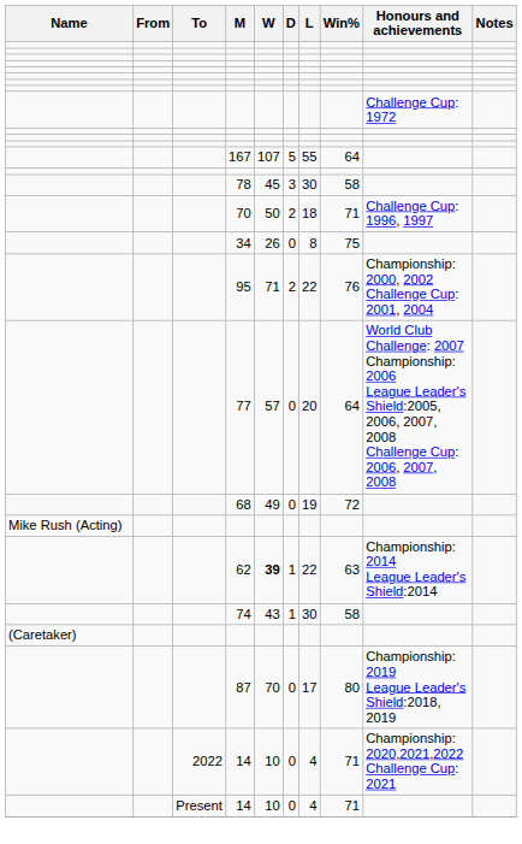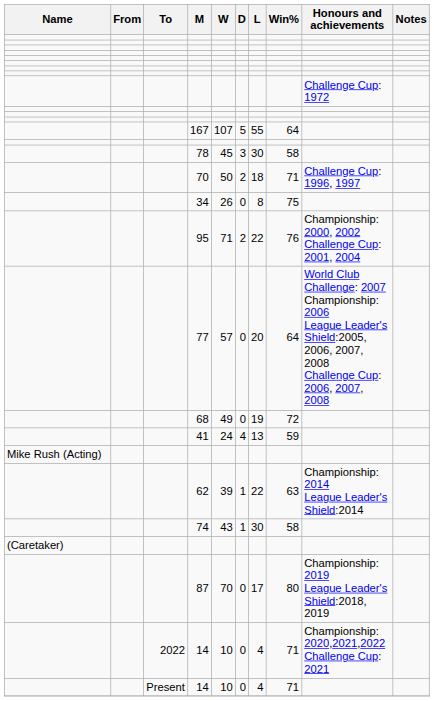 <table class="wikitable sortable" style="text-align: center;">
 <tr>
 <th width=25%>Name</th>
 <th>From</th>
 <th>To</th>
 <th>M</th>
 <th>W</th>
 <th>D</th>
 <th>L</th>
 <th>Win%</th>
 <th class="unsortable">Honours and achievements</th>
 <th class="unsortable">Notes</th>
 </tr>
 <tr>
 <td align=left></td>
 <td align=right></td>
 <td align=right></td>
 <td></td>
 <td></td>
 <td></td>
 <td></td>
 <td></td>
 <td align=left></td>
 <td></td>
 </tr>
 <tr>
 <td align=left></td>
 <td align=right></td>
 <td align=right></td>
 <td></td>
 <td></td>
 <td></td>
 <td></td>
 <td></td>
 <td align=left></td>
 <td></td>
 </tr>
 <tr>
 <td align=left></td>
 <td align=right></td>
 <td align=right></td>
 <td></td>
 <td></td>
 <td></td>
 <td></td>
 <td></td>
 <td align=left></td>
 <td></td>
 </tr>
 <tr>
 <td align=left></td>
 <td align=right></td>
 <td align=right></td>
 <td></td>
 <td></td>
 <td></td>
 <td></td>
 <td></td>
 <td align=left></td>
 <td></td>
 </tr>
 <tr>
 <td align=left></td>
 <td align=right></td>
 <td align=right></td>
 <td></td>
 <td></td>
 <td></td>
 <td></td>
 <td></td>
 <td align=left></td>
 <td></td>
 </tr>
 <tr>
 <td align=left></td>
 <td align=right></td>
 <td align=right></td>
 <td></td>
 <td></td>
 <td></td>
 <td></td>
 <td></td>
 <td align=left></td>
 <td></td>
 </tr>
 <tr>
 <td align=left></td>
 <td align=right></td>
 <td align=right></td>
 <td></td>
 <td></td>
 <td></td>
 <td></td>
 <td></td>
 <td align=left></td>
 <td></td>
 </tr>
 <tr>
 <td align=left></td>
 <td align=right></td>
 <td align=right></td>
 <td></td>
 <td></td>
 <td></td>
 <td></td>
 <td></td>
 <td align=left></td>
 <td></td>
 </tr>
 <tr>
 <td align=left></td>
 <td align=right></td>
 <td align=right></td>
 <td></td>
 <td></td>
 <td></td>
 <td></td>
 <td></td>
 <td align=left><a href='#'>Challenge Cup</a>: <a href='#'>1972</a></td>
 <td></td>
 </tr>
 <tr>
 <td align=left></td>
 <td align=right></td>
 <td align=right></td>
 <td></td>
 <td></td>
 <td></td>
 <td></td>
 <td></td>
 <td align=left></td>
 <td></td>
 </tr>
 <tr>
 <td align=left></td>
 <td align=right></td>
 <td align=right></td>
 <td></td>
 <td></td>
 <td></td>
 <td></td>
 <td></td>
 <td align=left></td>
 <td></td>
 </tr>
 <tr>
 <td align=left></td>
 <td align=right></td>
 <td align=right></td>
 <td></td>
 <td></td>
 <td></td>
 <td></td>
 <td></td>
 <td align=left></td>
 <td></td>
 </tr>
 <tr>
 <td align=left></td>
 <td align=right></td>
 <td align=right></td>
 <td align=right>167</td>
 <td align=right>107</td>
 <td align=right>5</td>
 <td align=right>55</td>
 <td align=right>64</td>
 <td align=left></td>
 <td></td>
 </tr>
 <tr>
 <td align=left></td>
 <td align=right></td>
 <td align=right></td>
 <td align=right></td>
 <td align=right></td>
 <td align=right></td>
 <td align=right></td>
 <td align=right></td>
 <td align=left></td>
 <td></td>
 </tr>
 <tr>
 <td align=left></td>
 <td align=right></td>
 <td align=right></td>
 <td align=right>78</td>
 <td align=right>45</td>
 <td align=right>3</td>
 <td align=right>30</td>
 <td align=right>58</td>
 <td align=left></td>
 <td></td>
 </tr>
 <tr>
 <td align=left></td>
 <td align=right></td>
 <td align=right></td>
 <td align=right>70</td>
 <td align=right>50</td>
 <td align=right>2</td>
 <td align=right>18</td>
 <td align=right>71</td>
 <td align=left><a href='#'>Challenge Cup</a>: <a href='#'>1996</a>, <a href='#'>1997</a></td>
 <td></td>
 </tr>
 <tr>
 <td align=left></td>
 <td align=right></td>
 <td align=right></td>
 <td align=right>34</td>
 <td align=right>26</td>
 <td align=right>0</td>
 <td align=right>8</td>
 <td align=right>75</td>
 <td align=left></td>
 <td></td>
 </tr>
 <tr>
 <td align=left></td>
 <td align=right></td>
 <td align=right></td>
 <td align=right>95</td>
 <td align=right>71</td>
 <td align=right>2</td>
 <td align=right>22</td>
 <td align=right>76</td>
 <td align=left>Championship: <a href='#'>2000</a>, <a href='#'>2002</a><br><a href='#'>Challenge Cup</a>: <a href='#'>2001</a>, <a href='#'>2004</a></td>
 <td></td>
 </tr>
 <tr>
 <td align=left></td>
 <td align=right></td>
 <td align=right></td>
 <td align=right>77</td>
 <td align=right>57</td>
 <td align=right>0</td>
 <td align=right>20</td>
 <td align=right>64</td>
 <td align=left><a href='#'>World Club Challenge</a>: <a href='#'>2007</a><br>Championship: <a href='#'>2006</a><br><a href='#'>League Leader's Shield</a>:2005, 2006, 2007, 2008<br><a href='#'>Challenge Cup</a>: <a href='#'>2006</a>, <a href='#'>2007</a>, <a href='#'>2008</a></td>
 <td></td>
 </tr>
 <tr>
 <td align=left></td>
 <td align=right></td>
 <td align=right></td>
 <td align=right>68</td>
 <td align=right>49</td>
 <td align=right>0</td>
 <td align=right>19</td>
 <td align=right>72</td>
 <td></td>
 <td></td>
 </tr>
 <tr>
+<td align=left></td>
+<td align=right></td>
+<td align=right></td>
+<td align=right>41</td>
+<td align=right>24</td>
+<td align=right>4</td>
+<td align=right>13</td>
+<td align=right>59</td>
+<td></td>
+<td></td>
+</tr>
+<tr>
 <td align=left>Mike Rush (Acting)</td>
 <td align=right></td>
 <td align=right></td>
 <td></td>
 <td></td>
 <td></td>
 <td></td>
 <td></td>
 <td></td>
 <td></td>
 </tr>
 <tr>
 <td align=left></td>
 <td align=right></td>
 <td align=right></td>
 <td align=right>62</td>
-<td align=right><strong>39</strong></td>
+<td align=right>39</td>
 <td align=right>1</td>
 <td align=right>22</td>
 <td align=right>63</td>
 <td align=left>Championship: <a href='#'>2014</a><br><a href='#'>League Leader's Shield</a>:2014</td>
 <td></td>
 </tr>
 <tr>
 <td align=left></td>
 <td align=right></td>
 <td align=right></td>
 <td align=right>74</td>
 <td align=right>43</td>
 <td align=right>1</td>
 <td align=right>30</td>
 <td align=right>58</td>
 <td></td>
 <td></td>
 </tr>
 <tr>
 <td align=left> (Caretaker)</td>
 <td align=right></td>
 <td align=right></td>
 <td align=right></td>
 <td align=right></td>
 <td align=right></td>
 <td align=right></td>
 <td align=right></td>
 <td></td>
 <td></td>
 </tr>
 <tr>
 <td align=left></td>
 <td align=right></td>
 <td align=right></td>
 <td align=right>87</td>
 <td align=right>70</td>
 <td align=right>0</td>
 <td align=right>17</td>
 <td align=right>80</td>
 <td align=left>Championship: <a href='#'>2019</a><br><a href='#'>League Leader's Shield</a>:2018, 2019</td>
 <td></td>
 </tr>
 <tr>
 <td align=left></td>
 <td align=right></td>
 <td align=right>2022</td>
 <td align=right>14</td>
 <td align=right>10</td>
 <td align=right>0</td>
 <td align=right>4</td>
 <td align=right>71</td>
 <td align=left>Championship: <a href='#'>2020</a>,<a href='#'>2021</a>,<a href='#'>2022</a><br><a href='#'>Challenge Cup</a>: <a href='#'>2021</a></td>
 <td></td>
 </tr>
 <tr>
 <td align=left></td>
 <td align=right></td>
 <td align=right>Present</td>
 <td align=right>14</td>
 <td align=right>10</td>
 <td align=right>0</td>
 <td align=right>4</td>
 <td align=right>71</td>
 <td align=left></td>
 <td></td>
 </tr>
 <tr>
 </tr>
 </table>
